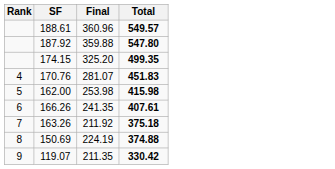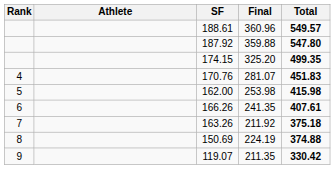 <table class=wikitable style="text-align:center">
 <tr>
 <th width=40>Rank</th>
+<th width=250>Athlete</th>
 <th width=60>SF</th>
 <th width=60>Final</th>
 <th width=70>Total</th>
 </tr>
 <tr>
 <td></td>
+<td align=left></td>
 <td>188.61</td>
 <td>360.96</td>
 <td><strong>549.57</strong></td>
 </tr>
 <tr>
 <td></td>
+<td align=left></td>
 <td>187.92</td>
 <td>359.88</td>
 <td><strong>547.80</strong></td>
 </tr>
 <tr>
 <td></td>
+<td align=left></td>
 <td>174.15</td>
 <td>325.20</td>
 <td><strong>499.35</strong></td>
 </tr>
 <tr>
 <td>4</td>
+<td align=left></td>
 <td>170.76</td>
 <td>281.07</td>
 <td><strong>451.83</strong></td>
 </tr>
 <tr>
 <td>5</td>
+<td align=left></td>
 <td>162.00</td>
 <td>253.98</td>
 <td><strong>415.98</strong></td>
 </tr>
 <tr>
 <td>6</td>
+<td align=left></td>
 <td>166.26</td>
 <td>241.35</td>
 <td><strong>407.61</strong></td>
 </tr>
 <tr>
 <td>7</td>
+<td align=left></td>
 <td>163.26</td>
 <td>211.92</td>
 <td><strong>375.18</strong></td>
 </tr>
 <tr>
 <td>8</td>
+<td align=left></td>
 <td>150.69</td>
 <td>224.19</td>
 <td><strong>374.88</strong></td>
 </tr>
 <tr>
 <td>9</td>
+<td align=left></td>
 <td>119.07</td>
 <td>211.35</td>
 <td><strong>330.42</strong></td>
 </tr>
 </table>
